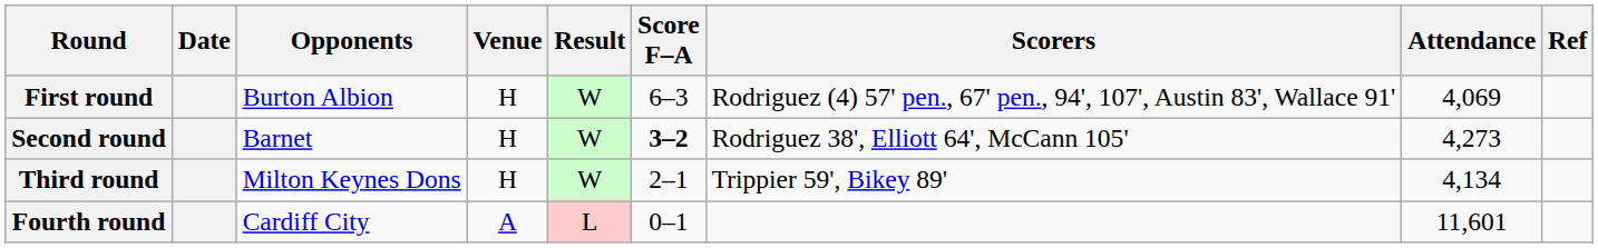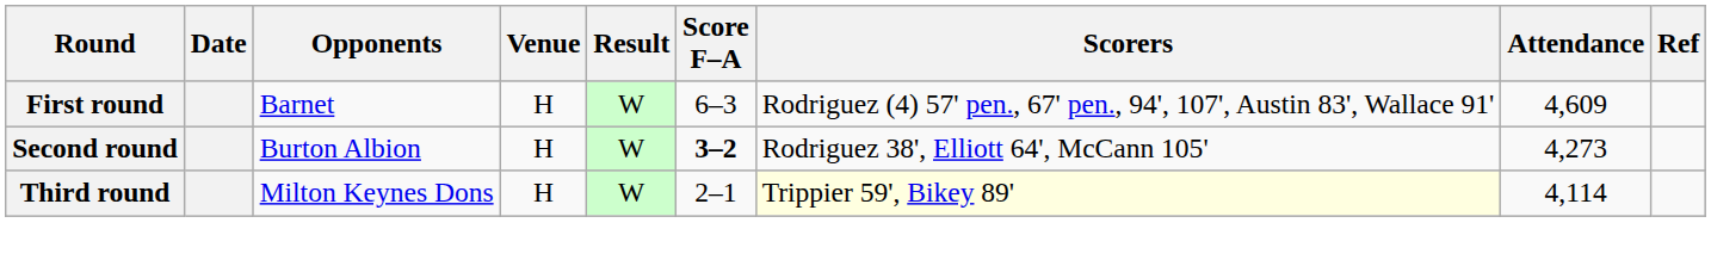 <table class="wikitable plainrowheaders sortable" style="text-align:center">
 <tr>
 <th scope="col">Round</th>
 <th scope="col">Date</th>
 <th scope="col">Opponents</th>
 <th scope="col">Venue</th>
 <th scope="col">Result</th>
 <th scope="col">Score<br>F–A</th>
 <th scope="col" class="unsortable">Scorers</th>
 <th scope="col">Attendance</th>
 <th scope="col" class="unsortable">Ref</th>
 </tr>
 <tr>
 <th scope="row">First round</th>
 <th scope="row"></th>
-<td align="left"><a href='#'>Burton Albion</a></td>
+<td align="left"><a href='#'>Barnet</a></td>
 <td>H</td>
 <td style="background-color:#CCFFCC">W</td>
 <td>6–3 </td>
 <td align="left">Rodriguez (4) 57' <a href='#'>pen.</a>, 67' <a href='#'>pen.</a>, 94', 107', Austin 83', Wallace 91'</td>
-<td>4,069</td>
+<td>4,609</td>
 <td></td>
 </tr>
 <tr>
 <th scope="row">Second round</th>
 <th scope="row"></th>
-<td align="left"><a href='#'>Barnet</a></td>
+<td align="left"><a href='#'>Burton Albion</a></td>
 <td>H</td>
 <td style="background-color:#CCFFCC">W</td>
 <td><strong>3–2 </strong></td>
 <td align="left">Rodriguez 38', <a href='#'>Elliott</a> 64', McCann 105'</td>
 <td>4,273</td>
 <td></td>
 </tr>
 <tr>
 <th scope="row">Third round</th>
 <th scope="row"></th>
 <td align="left"><a href='#'>Milton Keynes Dons</a></td>
 <td>H</td>
 <td style="background-color:#CCFFCC">W</td>
 <td>2–1</td>
-<td align="left">Trippier 59', <a href='#'>Bikey</a> 89'</td>
-<td>4,134</td>
-<td></td>
-</tr>
-<tr>
-<th scope="row">Fourth round</th>
-<th scope="row"></th>
-<td align="left"><a href='#'>Cardiff City</a></td>
-<td><a href='#'>A</a></td>
-<td style="background-color:#FFCccC">L</td>
-<td>0–1</td>
-<td align="left"></td>
-<td>11,601</td>
+<td align="left" style="background: lightyellow;">Trippier 59', <a href='#'>Bikey</a> 89'</td>
+<td>4,114</td>
 <td></td>
 </tr>
 </table>
